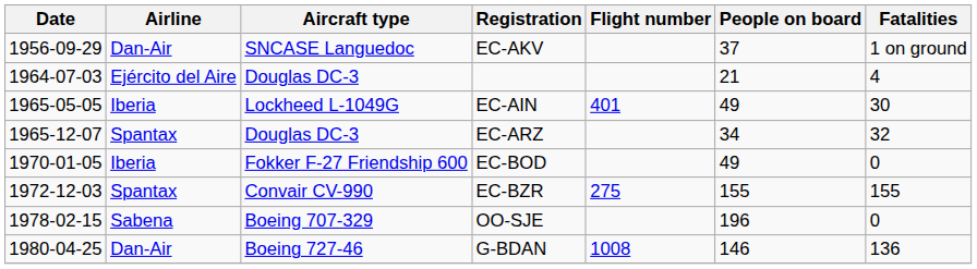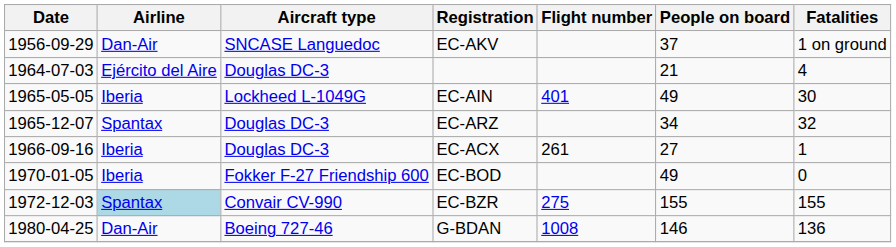 <table class="wikitable">
 <tr>
 <th>Date</th>
 <th>Airline</th>
 <th>Aircraft type</th>
 <th>Registration</th>
 <th>Flight number</th>
 <th>People on board</th>
 <th>Fatalities</th>
 </tr>
 <tr>
 <td>1956-09-29</td>
 <td><a href='#'>Dan-Air</a></td>
 <td><a href='#'>SNCASE Languedoc</a></td>
 <td>EC-AKV</td>
 <td></td>
 <td>37</td>
 <td>1 on ground</td>
 </tr>
 <tr>
 <td>1964-07-03</td>
 <td><a href='#'>Ejército del Aire</a></td>
 <td><a href='#'>Douglas DC-3</a></td>
 <td></td>
 <td></td>
 <td>21</td>
 <td>4</td>
 </tr>
 <tr>
 <td>1965-05-05</td>
 <td><a href='#'>Iberia</a></td>
 <td><a href='#'>Lockheed L-1049G</a></td>
 <td>EC-AIN</td>
 <td><a href='#'>401</a></td>
 <td>49</td>
 <td>30</td>
 </tr>
 <tr>
 <td>1965-12-07</td>
 <td><a href='#'>Spantax</a></td>
 <td><a href='#'>Douglas DC-3</a></td>
 <td>EC-ARZ</td>
 <td></td>
 <td>34</td>
 <td>32</td>
 </tr>
 <tr>
+<td>1966-09-16</td>
+<td><a href='#'>Iberia</a></td>
+<td><a href='#'>Douglas DC-3</a></td>
+<td>EC-ACX</td>
+<td>261</td>
+<td>27</td>
+<td>1</td>
+</tr>
+<tr>
 <td>1970-01-05</td>
 <td><a href='#'>Iberia</a></td>
 <td><a href='#'>Fokker F-27 Friendship 600</a></td>
 <td>EC-BOD</td>
 <td></td>
 <td>49</td>
 <td>0</td>
 </tr>
 <tr>
 <td>1972-12-03</td>
-<td><a href='#'>Spantax</a></td>
+<td style="background: lightblue;"><a href='#'>Spantax</a></td>
 <td><a href='#'>Convair CV-990</a></td>
 <td>EC-BZR</td>
 <td><a href='#'>275</a></td>
 <td>155</td>
 <td>155</td>
-</tr>
-<tr>
-<td>1978-02-15</td>
-<td><a href='#'>Sabena</a></td>
-<td><a href='#'>Boeing 707-329</a></td>
-<td>OO-SJE</td>
-<td></td>
-<td>196</td>
-<td>0</td>
 </tr>
 <tr>
 <td>1980-04-25</td>
 <td><a href='#'>Dan-Air</a></td>
 <td><a href='#'>Boeing 727-46</a></td>
 <td>G-BDAN</td>
 <td><a href='#'>1008</a></td>
 <td>146</td>
 <td>136</td>
 </tr>
 <tr>
 </tr>
 </table>
